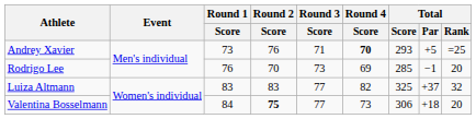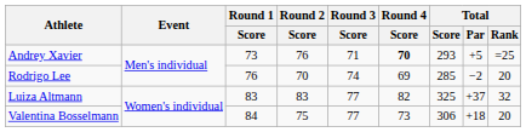 <table class=wikitable style=font-size:90%;text-align:center>
 <tr>
 <th rowspan=2>Athlete</th>
 <th rowspan=2>Event</th>
 <th>Round 1</th>
 <th>Round 2</th>
 <th>Round 3</th>
 <th>Round 4</th>
 <th colspan=3>Total</th>
 </tr>
 <tr style=font-size:95%>
 <th>Score</th>
 <th>Score</th>
 <th>Score</th>
 <th>Score</th>
 <th>Score</th>
 <th>Par</th>
 <th>Rank</th>
 </tr>
 <tr>
 <td align=left><a href='#'>Andrey Xavier</a></td>
 <td align=left rowspan=2><a href='#'>Men's individual</a></td>
 <td>73</td>
 <td>76</td>
 <td>71</td>
 <td><strong>70</strong></td>
 <td>293</td>
 <td>+5</td>
 <td>=25</td>
 </tr>
 <tr>
 <td align=left><a href='#'>Rodrigo Lee</a></td>
 <td>76</td>
 <td>70</td>
-<td>73</td>
+<td>74</td>
 <td>69</td>
 <td>285</td>
-<td>−1</td>
+<td>−2</td>
 <td>20</td>
 </tr>
 <tr>
 <td align=left><a href='#'>Luiza Altmann</a></td>
 <td align=left rowspan=2><a href='#'>Women's individual</a></td>
 <td>83</td>
 <td>83</td>
 <td>77</td>
 <td>82</td>
 <td>325</td>
 <td>+37</td>
 <td>32</td>
 </tr>
 <tr>
 <td align=left><a href='#'>Valentina Bosselmann</a></td>
 <td>84</td>
-<td><strong>75</strong></td>
+<td>75</td>
 <td>77</td>
 <td>73</td>
 <td>306</td>
 <td>+18</td>
 <td>20</td>
 </tr>
 </table>
